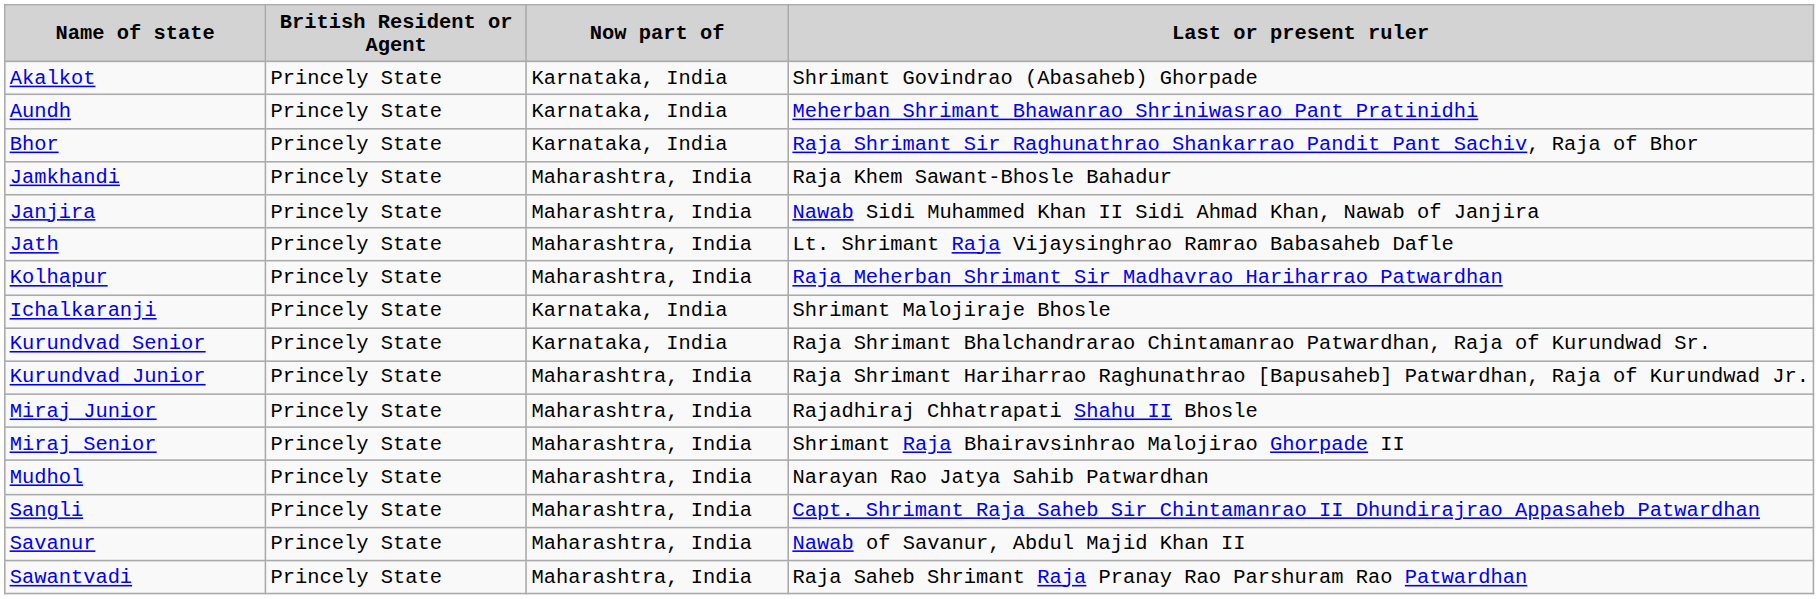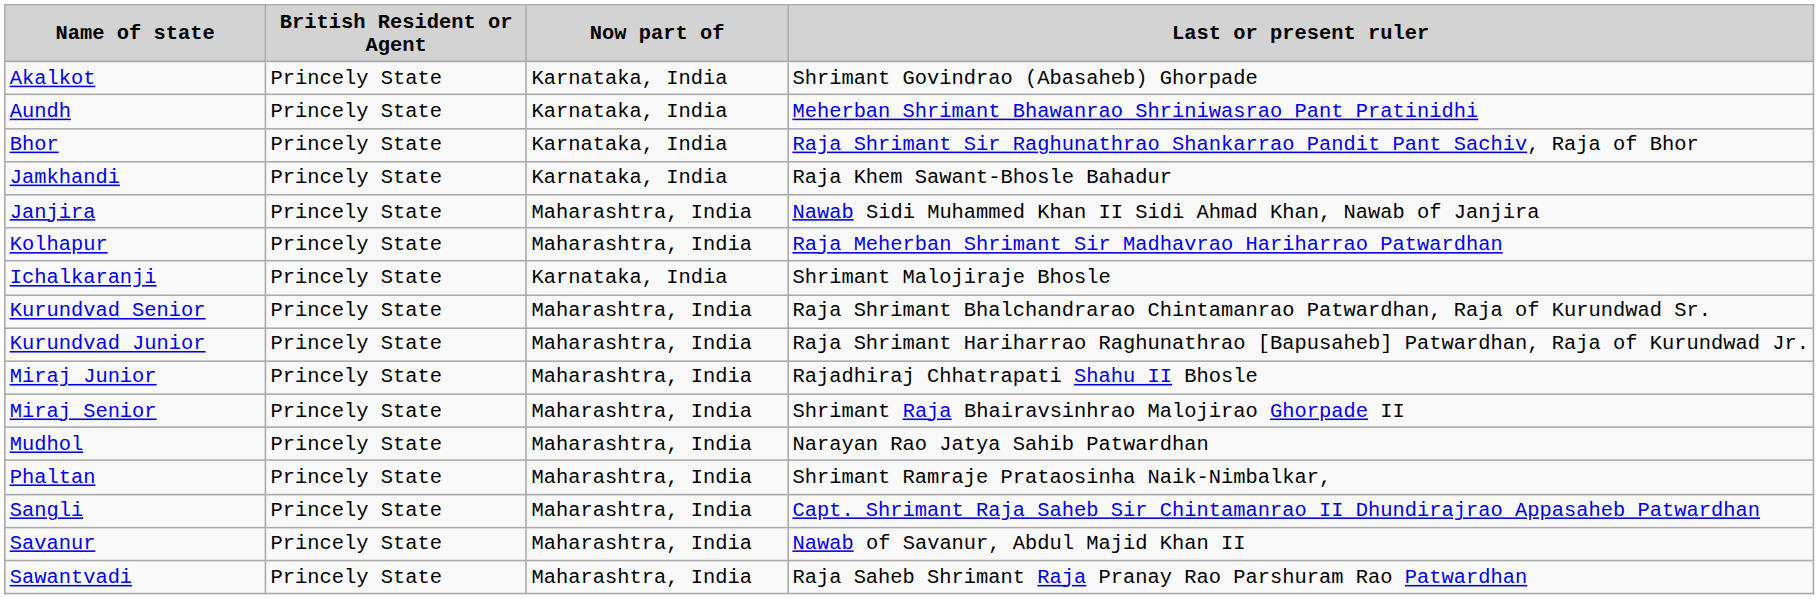 <table class="wikitable">
 <tr>
 <th style="width: 160px; background-color: lightgrey;">Name of state</th>
 <th style="width: 160px; background-color: lightgrey;">British Resident or Agent</th>
 <th style="width: 160px; background-color: lightgrey;">Now part of</th>
 <th style="background-color: lightgrey;">Last or present ruler</th>
 </tr>
 <tr>
 <td> <a href='#'>Akalkot</a></td>
 <td>Princely State</td>
 <td>Karnataka, India</td>
 <td>Shrimant Govindrao (Abasaheb) Ghorpade</td>
 </tr>
 <tr>
 <td> <a href='#'>Aundh</a></td>
 <td>Princely State</td>
 <td>Karnataka, India</td>
 <td><a href='#'>Meherban Shrimant Bhawanrao Shriniwasrao Pant Pratinidhi</a></td>
 </tr>
 <tr>
 <td> <a href='#'>Bhor</a></td>
 <td>Princely State</td>
 <td>Karnataka, India</td>
 <td><a href='#'>Raja Shrimant Sir Raghunathrao Shankarrao Pandit Pant Sachiv</a>, Raja of Bhor</td>
 </tr>
 <tr>
 <td> <a href='#'>Jamkhandi</a></td>
 <td>Princely State</td>
-<td>Maharashtra, India</td>
+<td>Karnataka, India</td>
 <td>Raja Khem Sawant-Bhosle Bahadur</td>
 </tr>
 <tr>
 <td> <a href='#'>Janjira</a></td>
 <td>Princely State</td>
 <td>Maharashtra, India</td>
 <td><a href='#'>Nawab</a> Sidi Muhammed Khan II Sidi Ahmad Khan, Nawab of Janjira</td>
-</tr>
-<tr>
-<td> <a href='#'>Jath</a></td>
-<td>Princely State</td>
-<td>Maharashtra, India</td>
-<td>Lt. Shrimant <a href='#'>Raja</a> Vijaysinghrao Ramrao Babasaheb Dafle</td>
 </tr>
 <tr>
 <td> <a href='#'>Kolhapur</a></td>
 <td>Princely State</td>
 <td>Maharashtra, India</td>
 <td><a href='#'>Raja Meherban Shrimant Sir Madhavrao Hariharrao Patwardhan</a></td>
 </tr>
 <tr>
 <td> <a href='#'>Ichalkaranji</a></td>
 <td>Princely State</td>
 <td>Karnataka, India</td>
 <td>Shrimant Malojiraje Bhosle</td>
 </tr>
 <tr>
 <td> <a href='#'>Kurundvad Senior</a></td>
 <td>Princely State</td>
-<td>Karnataka, India</td>
+<td>Maharashtra, India</td>
 <td>Raja Shrimant Bhalchandrarao Chintamanrao Patwardhan, Raja of Kurundwad Sr.</td>
 </tr>
 <tr>
 <td> <a href='#'>Kurundvad Junior</a></td>
 <td>Princely State</td>
 <td>Maharashtra, India</td>
 <td>Raja Shrimant Hariharrao Raghunathrao [Bapusaheb] Patwardhan, Raja of Kurundwad Jr.</td>
 </tr>
 <tr>
 <td> <a href='#'>Miraj Junior</a></td>
 <td>Princely State</td>
 <td>Maharashtra, India</td>
 <td>Rajadhiraj Chhatrapati <a href='#'>Shahu II</a> Bhosle</td>
 </tr>
 <tr>
 <td> <a href='#'>Miraj Senior</a></td>
 <td>Princely State</td>
 <td>Maharashtra, India</td>
 <td>Shrimant <a href='#'>Raja</a> Bhairavsinhrao Malojirao <a href='#'>Ghorpade</a> II</td>
 </tr>
 <tr>
 <td> <a href='#'>Mudhol</a></td>
 <td>Princely State</td>
 <td>Maharashtra, India</td>
 <td>Narayan Rao Jatya Sahib Patwardhan</td>
 </tr>
 <tr>
+<td> <a href='#'>Phaltan</a></td>
+<td>Princely State</td>
+<td>Maharashtra, India</td>
+<td>Shrimant Ramraje Prataosinha Naik-Nimbalkar,</td>
+</tr>
+<tr>
 <td> <a href='#'>Sangli</a></td>
 <td>Princely State</td>
 <td>Maharashtra, India</td>
 <td><a href='#'>Capt. Shrimant Raja Saheb Sir Chintamanrao II Dhundirajrao Appasaheb Patwardhan</a></td>
 </tr>
 <tr>
 <td> <a href='#'>Savanur</a></td>
 <td>Princely State</td>
 <td>Maharashtra, India</td>
 <td><a href='#'>Nawab</a> of Savanur, Abdul Majid Khan II</td>
 </tr>
 <tr>
 <td> <a href='#'>Sawantvadi</a></td>
 <td>Princely State</td>
 <td>Maharashtra, India</td>
 <td>Raja Saheb Shrimant <a href='#'>Raja</a> Pranay Rao Parshuram Rao <a href='#'>Patwardhan</a></td>
 </tr>
 </table>
